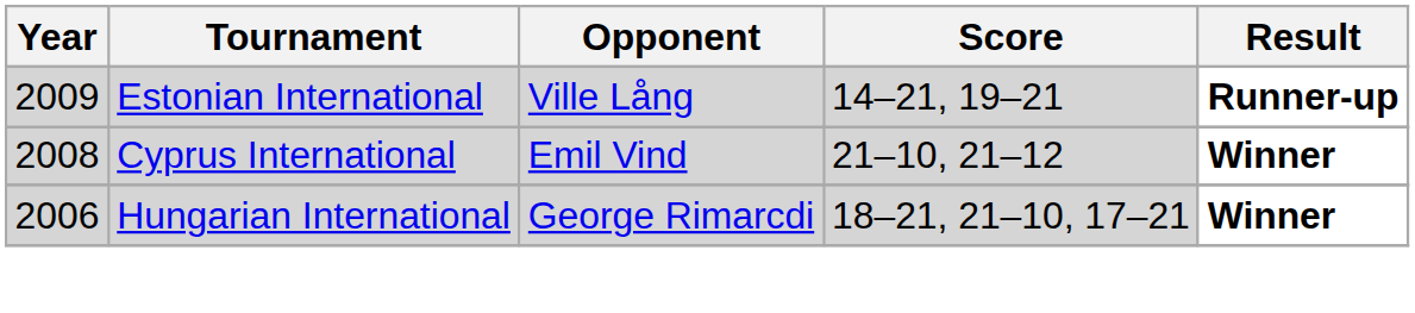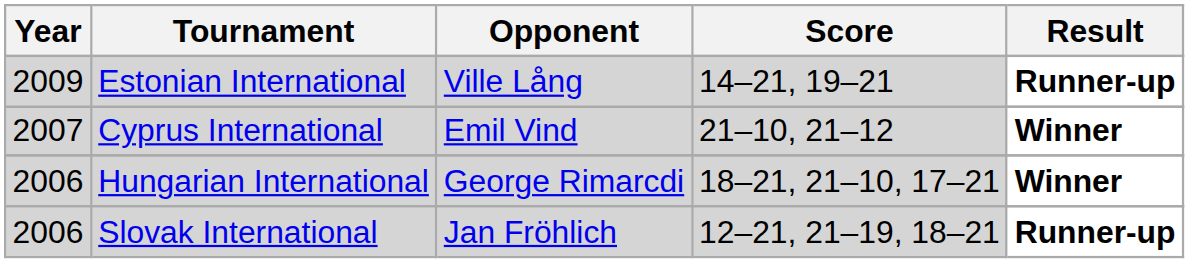 <table class="sortable wikitable" style="font-size: 90%;">
 <tr>
 <th>Year</th>
 <th>Tournament</th>
 <th>Opponent</th>
 <th>Score</th>
 <th>Result</th>
 </tr>
 <tr>
 </tr>
 <tr style="background:#D5D5D5">
 <td align="center">2009</td>
 <td align="left"><a href='#'>Estonian International</a></td>
 <td align="left"> <a href='#'>Ville Lång</a></td>
 <td align="left">14–21, 19–21</td>
 <td style="text-align:left; background:white"> <strong>Runner-up</strong></td>
 </tr>
 <tr>
 </tr>
 <tr style="background:#D5D5D5">
-<td align="center">2008</td>
+<td align="center">2007</td>
 <td align="left"><a href='#'>Cyprus International</a></td>
 <td align="left"> <a href='#'>Emil Vind</a></td>
 <td align="left">21–10, 21–12</td>
 <td style="text-align:left; background:white"> <strong>Winner</strong></td>
 </tr>
 <tr>
 </tr>
 <tr style="background:#D5D5D5">
 <td align="center">2006</td>
 <td align="left"><a href='#'>Hungarian International</a></td>
 <td align="left"> <a href='#'>George Rimarcdi</a></td>
 <td align="left">18–21, 21–10, 17–21</td>
 <td style="text-align:left; background:white"> <strong>Winner</strong></td>
 </tr>
 <tr>
 </tr>
+<tr style="background:#D5D5D5">
+<td align="center">2006</td>
+<td align="left"><a href='#'>Slovak International</a></td>
+<td align="left"> <a href='#'>Jan Fröhlich</a></td>
+<td align="left">12–21, 21–19, 18–21</td>
+<td style="text-align:left; background:white"> <strong>Runner-up</strong></td>
+</tr>
 </table>
